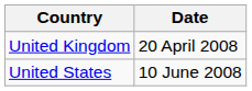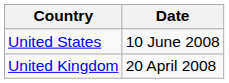 <table class="wikitable">
 <tr>
 <th>Country</th>
 <th>Date</th>
 </tr>
 <tr>
+<td><a href='#'>United States</a></td>
+<td>10 June 2008</td>
+</tr>
+<tr>
 <td><a href='#'>United Kingdom</a></td>
 <td>20 April 2008</td>
 </tr>
-<tr>
-<td><a href='#'>United States</a></td>
-<td>10 June 2008</td>
-</tr>
 </table>
